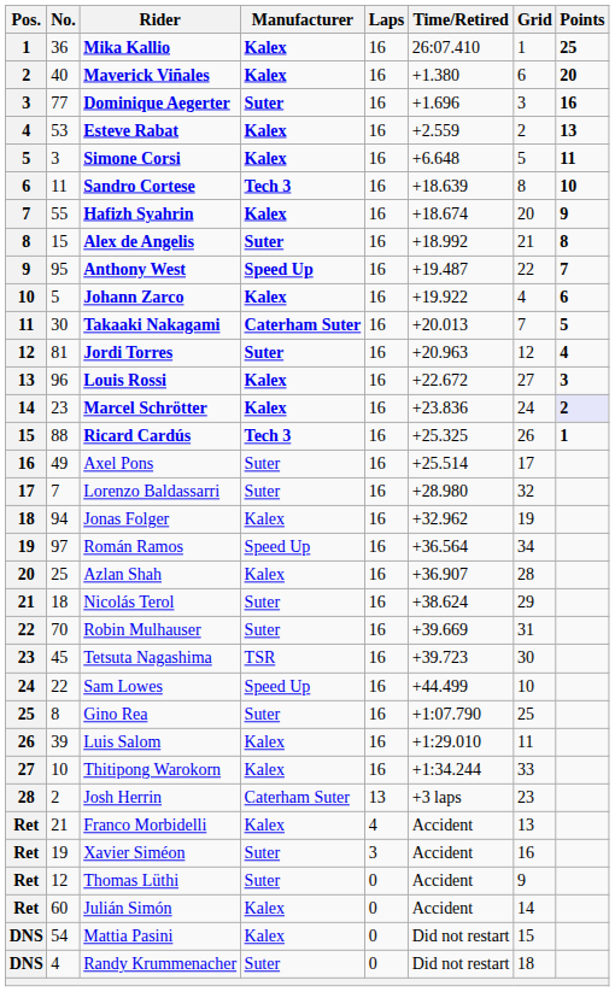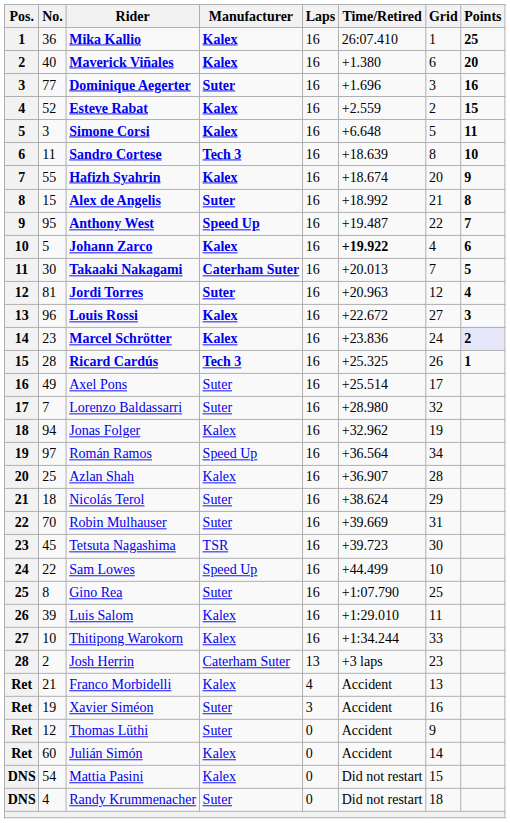 <table class="wikitable" style="font-size: 95%;">
 <tr>
 <th>Pos.</th>
 <th>No.</th>
 <th>Rider</th>
 <th>Manufacturer</th>
 <th>Laps</th>
 <th>Time/Retired</th>
 <th>Grid</th>
 <th>Points</th>
 </tr>
 <tr>
 <th>1</th>
 <td>36</td>
 <td> <strong><a href='#'>Mika Kallio</a></strong></td>
 <td><strong><a href='#'>Kalex</a></strong></td>
 <td>16</td>
 <td>26:07.410</td>
 <td>1</td>
 <td><strong>25</strong></td>
 </tr>
 <tr>
 <th>2</th>
 <td>40</td>
 <td> <strong><a href='#'>Maverick Viñales</a></strong></td>
 <td><strong><a href='#'>Kalex</a></strong></td>
 <td>16</td>
 <td>+1.380</td>
 <td>6</td>
 <td><strong>20</strong></td>
 </tr>
 <tr>
 <th>3</th>
 <td>77</td>
 <td> <strong><a href='#'>Dominique Aegerter</a></strong></td>
 <td><strong><a href='#'>Suter</a></strong></td>
 <td>16</td>
 <td>+1.696</td>
 <td>3</td>
 <td><strong>16</strong></td>
 </tr>
 <tr>
 <th>4</th>
-<td>53</td>
+<td>52</td>
 <td> <strong><a href='#'>Esteve Rabat</a></strong></td>
 <td><strong><a href='#'>Kalex</a></strong></td>
 <td>16</td>
 <td>+2.559</td>
 <td>2</td>
-<td><strong>13</strong></td>
+<td><strong>15</strong></td>
 </tr>
 <tr>
 <th>5</th>
 <td>3</td>
 <td> <strong><a href='#'>Simone Corsi</a></strong></td>
 <td><strong><a href='#'>Kalex</a></strong></td>
 <td>16</td>
 <td>+6.648</td>
 <td>5</td>
 <td><strong>11</strong></td>
 </tr>
 <tr>
 <th>6</th>
 <td>11</td>
 <td> <strong><a href='#'>Sandro Cortese</a></strong></td>
 <td><strong><a href='#'>Tech 3</a></strong></td>
 <td>16</td>
 <td>+18.639</td>
 <td>8</td>
 <td><strong>10</strong></td>
 </tr>
 <tr>
 <th>7</th>
 <td>55</td>
 <td> <strong><a href='#'>Hafizh Syahrin</a></strong></td>
 <td><strong><a href='#'>Kalex</a></strong></td>
 <td>16</td>
 <td>+18.674</td>
 <td>20</td>
 <td><strong>9</strong></td>
 </tr>
 <tr>
 <th>8</th>
 <td>15</td>
 <td> <strong><a href='#'>Alex de Angelis</a></strong></td>
 <td><strong><a href='#'>Suter</a></strong></td>
 <td>16</td>
 <td>+18.992</td>
 <td>21</td>
 <td><strong>8</strong></td>
 </tr>
 <tr>
 <th>9</th>
 <td>95</td>
 <td> <strong><a href='#'>Anthony West</a></strong></td>
 <td><strong><a href='#'>Speed Up</a></strong></td>
 <td>16</td>
 <td>+19.487</td>
 <td>22</td>
 <td><strong>7</strong></td>
 </tr>
 <tr>
 <th>10</th>
 <td>5</td>
 <td> <strong><a href='#'>Johann Zarco</a></strong></td>
 <td><strong><a href='#'>Kalex</a></strong></td>
 <td>16</td>
-<td>+19.922</td>
+<td><strong>+19.922</strong></td>
 <td>4</td>
 <td><strong>6</strong></td>
 </tr>
 <tr>
 <th>11</th>
 <td>30</td>
 <td> <strong><a href='#'>Takaaki Nakagami</a></strong></td>
 <td><strong><a href='#'>Caterham Suter</a></strong></td>
 <td>16</td>
 <td>+20.013</td>
 <td>7</td>
 <td><strong>5</strong></td>
 </tr>
 <tr>
 <th>12</th>
 <td>81</td>
 <td> <strong><a href='#'>Jordi Torres</a></strong></td>
 <td><strong><a href='#'>Suter</a></strong></td>
 <td>16</td>
 <td>+20.963</td>
 <td>12</td>
 <td><strong>4</strong></td>
 </tr>
 <tr>
 <th>13</th>
 <td>96</td>
 <td> <strong><a href='#'>Louis Rossi</a></strong></td>
 <td><strong><a href='#'>Kalex</a></strong></td>
 <td>16</td>
 <td>+22.672</td>
 <td>27</td>
 <td><strong>3</strong></td>
 </tr>
 <tr>
 <th>14</th>
 <td>23</td>
 <td> <strong><a href='#'>Marcel Schrötter</a></strong></td>
 <td><strong><a href='#'>Kalex</a></strong></td>
 <td>16</td>
 <td>+23.836</td>
 <td>24</td>
 <td style="background: lavender;"><strong>2</strong></td>
 </tr>
 <tr>
 <th>15</th>
-<td>88</td>
+<td>28</td>
 <td> <strong><a href='#'>Ricard Cardús</a></strong></td>
 <td><strong><a href='#'>Tech 3</a></strong></td>
 <td>16</td>
 <td>+25.325</td>
 <td>26</td>
 <td><strong>1</strong></td>
 </tr>
 <tr>
 <th>16</th>
 <td>49</td>
 <td> <a href='#'>Axel Pons</a></td>
 <td><a href='#'>Suter</a></td>
 <td>16</td>
 <td>+25.514</td>
 <td>17</td>
 <td></td>
 </tr>
 <tr>
 <th>17</th>
 <td>7</td>
 <td> <a href='#'>Lorenzo Baldassarri</a></td>
 <td><a href='#'>Suter</a></td>
 <td>16</td>
 <td>+28.980</td>
 <td>32</td>
 <td></td>
 </tr>
 <tr>
 <th>18</th>
 <td>94</td>
 <td> <a href='#'>Jonas Folger</a></td>
 <td><a href='#'>Kalex</a></td>
 <td>16</td>
 <td>+32.962</td>
 <td>19</td>
 <td></td>
 </tr>
 <tr>
 <th>19</th>
 <td>97</td>
 <td> <a href='#'>Román Ramos</a></td>
 <td><a href='#'>Speed Up</a></td>
 <td>16</td>
 <td>+36.564</td>
 <td>34</td>
 <td></td>
 </tr>
 <tr>
 <th>20</th>
 <td>25</td>
 <td> <a href='#'>Azlan Shah</a></td>
 <td><a href='#'>Kalex</a></td>
 <td>16</td>
 <td>+36.907</td>
 <td>28</td>
 <td></td>
 </tr>
 <tr>
 <th>21</th>
 <td>18</td>
 <td> <a href='#'>Nicolás Terol</a></td>
 <td><a href='#'>Suter</a></td>
 <td>16</td>
 <td>+38.624</td>
 <td>29</td>
 <td></td>
 </tr>
 <tr>
 <th>22</th>
 <td>70</td>
 <td> <a href='#'>Robin Mulhauser</a></td>
 <td><a href='#'>Suter</a></td>
 <td>16</td>
 <td>+39.669</td>
 <td>31</td>
 <td></td>
 </tr>
 <tr>
 <th>23</th>
 <td>45</td>
 <td> <a href='#'>Tetsuta Nagashima</a></td>
 <td><a href='#'>TSR</a></td>
 <td>16</td>
 <td>+39.723</td>
 <td>30</td>
 <td></td>
 </tr>
 <tr>
 <th>24</th>
 <td>22</td>
 <td> <a href='#'>Sam Lowes</a></td>
 <td><a href='#'>Speed Up</a></td>
 <td>16</td>
 <td>+44.499</td>
 <td>10</td>
 <td></td>
 </tr>
 <tr>
 <th>25</th>
 <td>8</td>
 <td> <a href='#'>Gino Rea</a></td>
 <td><a href='#'>Suter</a></td>
 <td>16</td>
 <td>+1:07.790</td>
 <td>25</td>
 <td></td>
 </tr>
 <tr>
 <th>26</th>
 <td>39</td>
 <td> <a href='#'>Luis Salom</a></td>
 <td><a href='#'>Kalex</a></td>
 <td>16</td>
 <td>+1:29.010</td>
 <td>11</td>
 <td></td>
 </tr>
 <tr>
 <th>27</th>
 <td>10</td>
 <td> <a href='#'>Thitipong Warokorn</a></td>
 <td><a href='#'>Kalex</a></td>
 <td>16</td>
 <td>+1:34.244</td>
 <td>33</td>
 <td></td>
 </tr>
 <tr>
 <th>28</th>
 <td>2</td>
 <td> <a href='#'>Josh Herrin</a></td>
 <td><a href='#'>Caterham Suter</a></td>
 <td>13</td>
 <td>+3 laps</td>
 <td>23</td>
 <td></td>
 </tr>
 <tr>
 <th>Ret</th>
 <td>21</td>
 <td> <a href='#'>Franco Morbidelli</a></td>
 <td><a href='#'>Kalex</a></td>
 <td>4</td>
 <td>Accident</td>
 <td>13</td>
 <td></td>
 </tr>
 <tr>
 <th>Ret</th>
 <td>19</td>
 <td> <a href='#'>Xavier Siméon</a></td>
 <td><a href='#'>Suter</a></td>
 <td>3</td>
 <td>Accident</td>
 <td>16</td>
 <td></td>
 </tr>
 <tr>
 <th>Ret</th>
 <td>12</td>
 <td> <a href='#'>Thomas Lüthi</a></td>
 <td><a href='#'>Suter</a></td>
 <td>0</td>
 <td>Accident</td>
 <td>9</td>
 <td></td>
 </tr>
 <tr>
 <th>Ret</th>
 <td>60</td>
 <td> <a href='#'>Julián Simón</a></td>
 <td><a href='#'>Kalex</a></td>
 <td>0</td>
 <td>Accident</td>
 <td>14</td>
 <td></td>
 </tr>
 <tr>
 <th>DNS</th>
 <td>54</td>
 <td> <a href='#'>Mattia Pasini</a></td>
 <td><a href='#'>Kalex</a></td>
 <td>0</td>
 <td>Did not restart</td>
 <td>15</td>
 <td></td>
 </tr>
 <tr>
 <th>DNS</th>
 <td>4</td>
 <td> <a href='#'>Randy Krummenacher</a></td>
 <td><a href='#'>Suter</a></td>
 <td>0</td>
 <td>Did not restart</td>
 <td>18</td>
 <td></td>
 </tr>
 <tr>
 <th colspan=8></th>
 </tr>
 </table>
